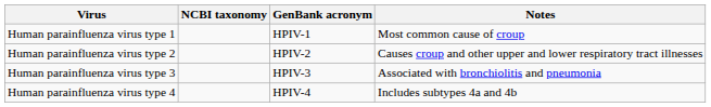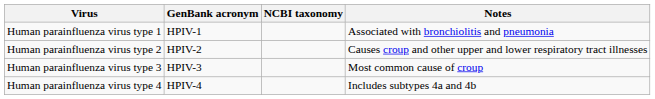 <table class="wikitable">
 <tr>
 <th>Virus</th>
+<th>GenBank acronym</th>
 <th>NCBI taxonomy</th>
-<th>GenBank acronym</th>
 <th>Notes</th>
 </tr>
 <tr>
 <td>Human parainfluenza virus type 1</td>
+<td>HPIV-1</td>
 <td></td>
-<td>HPIV-1</td>
-<td>Most common cause of <a href='#'>croup</a></td>
+<td>Associated with <a href='#'>bronchiolitis</a> and <a href='#'>pneumonia</a></td>
 </tr>
 <tr>
 <td>Human parainfluenza virus type 2</td>
+<td>HPIV-2</td>
 <td></td>
-<td>HPIV-2</td>
 <td>Causes <a href='#'>croup</a> and other upper and lower respiratory tract illnesses</td>
 </tr>
 <tr>
 <td>Human parainfluenza virus type 3</td>
+<td>HPIV-3</td>
 <td></td>
-<td>HPIV-3</td>
-<td>Associated with <a href='#'>bronchiolitis</a> and <a href='#'>pneumonia</a></td>
+<td>Most common cause of <a href='#'>croup</a></td>
 </tr>
 <tr>
 <td>Human parainfluenza virus type 4</td>
+<td>HPIV-4</td>
 <td></td>
-<td>HPIV-4</td>
 <td>Includes subtypes 4a and 4b</td>
 </tr>
 </table>
